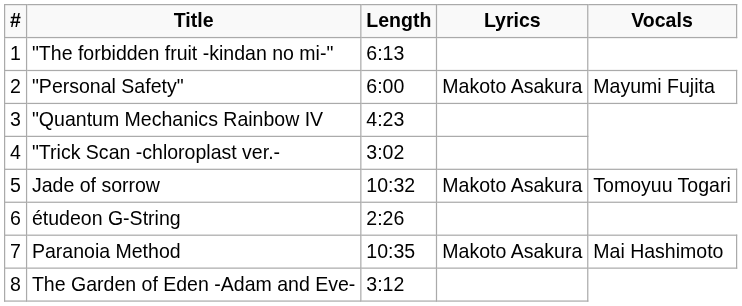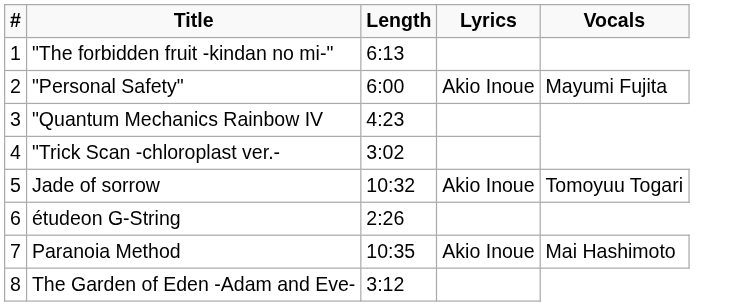 <table border="1" cellpadding="4" style="border:#AAAAAA; border-collapse:collapse;">
 <tr bgcolor="#F9F9F9">
 <th>#</th>
 <th>Title</th>
 <th>Length</th>
 <th>Lyrics</th>
 <th>Vocals</th>
 </tr>
 <tr>
 <td>1</td>
 <td>"The forbidden fruit -kindan no mi-"</td>
 <td>6:13</td>
 <td></td>
 </tr>
 <tr>
 <td>2</td>
 <td>"Personal Safety"</td>
 <td>6:00</td>
-<td>Makoto Asakura</td>
+<td>Akio Inoue</td>
 <td>Mayumi Fujita</td>
 </tr>
 <tr>
 <td>3</td>
 <td>"Quantum Mechanics Rainbow IV</td>
 <td>4:23</td>
 <td></td>
 </tr>
 <tr>
 <td>4</td>
 <td>"Trick Scan -chloroplast ver.-</td>
 <td>3:02</td>
 <td></td>
 </tr>
 <tr>
 <td>5</td>
 <td>Jade of sorrow</td>
 <td>10:32</td>
-<td>Makoto Asakura</td>
+<td>Akio Inoue</td>
 <td>Tomoyuu Togari</td>
 </tr>
 <tr>
 <td>6</td>
 <td>étudeon G-String</td>
 <td>2:26</td>
 <td></td>
 </tr>
 <tr>
 <td>7</td>
 <td>Paranoia Method</td>
 <td>10:35</td>
-<td>Makoto Asakura</td>
+<td>Akio Inoue</td>
 <td>Mai Hashimoto</td>
 </tr>
 <tr>
 <td>8</td>
 <td>The Garden of Eden -Adam and Eve-</td>
 <td>3:12</td>
 <td></td>
 </tr>
 <tr>
 </tr>
 </table>
